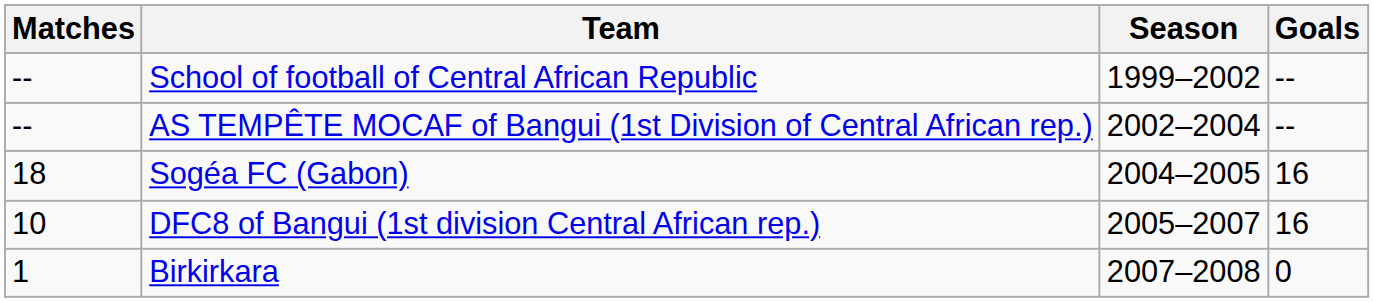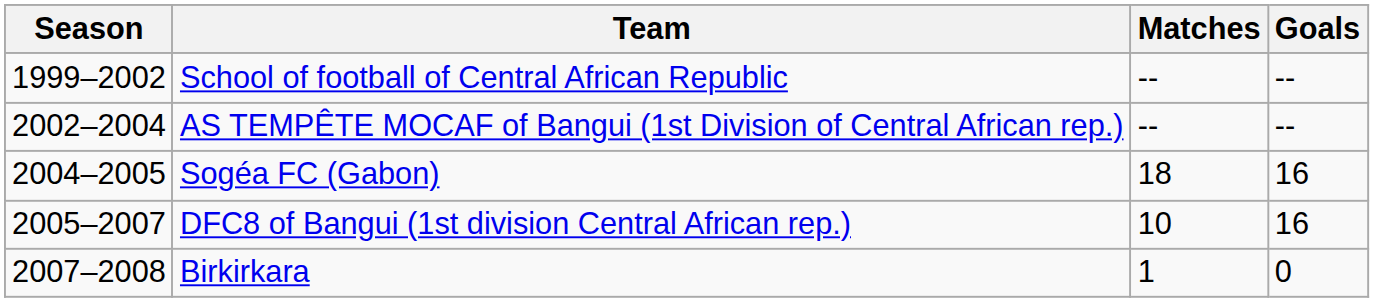 <table class="wikitable">
 <tr>
+<th>Season</th>
+<th>Team</th>
 <th>Matches</th>
-<th>Team</th>
-<th>Season</th>
 <th>Goals</th>
 </tr>
 <tr>
+<td>1999–2002</td>
+<td><a href='#'>School of football of Central African Republic</a></td>
 <td>--</td>
-<td><a href='#'>School of football of Central African Republic</a></td>
-<td>1999–2002</td>
 <td>--</td>
 </tr>
 <tr>
+<td>2002–2004</td>
+<td><a href='#'>AS TEMPÊTE MOCAF of Bangui (1st Division of Central African rep.)</a></td>
 <td>--</td>
-<td><a href='#'>AS TEMPÊTE MOCAF of Bangui (1st Division of Central African rep.)</a></td>
-<td>2002–2004</td>
 <td>--</td>
 </tr>
 <tr>
+<td>2004–2005</td>
+<td><a href='#'>Sogéa FC (Gabon)</a></td>
 <td>18</td>
-<td><a href='#'>Sogéa FC (Gabon)</a></td>
-<td>2004–2005</td>
 <td>16</td>
 </tr>
 <tr>
+<td>2005–2007</td>
+<td><a href='#'>DFC8 of Bangui (1st division Central African rep.)</a></td>
 <td>10</td>
-<td><a href='#'>DFC8 of Bangui (1st division Central African rep.)</a></td>
-<td>2005–2007</td>
 <td>16</td>
 </tr>
 <tr>
+<td>2007–2008</td>
+<td><a href='#'>Birkirkara</a></td>
 <td>1</td>
-<td><a href='#'>Birkirkara</a></td>
-<td>2007–2008</td>
 <td>0</td>
 </tr>
 </table>
